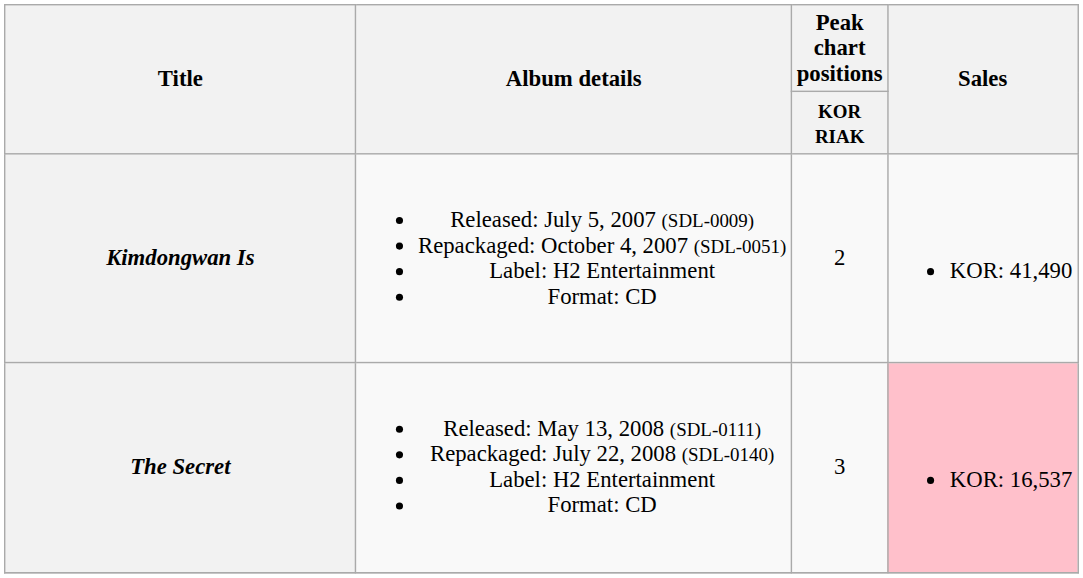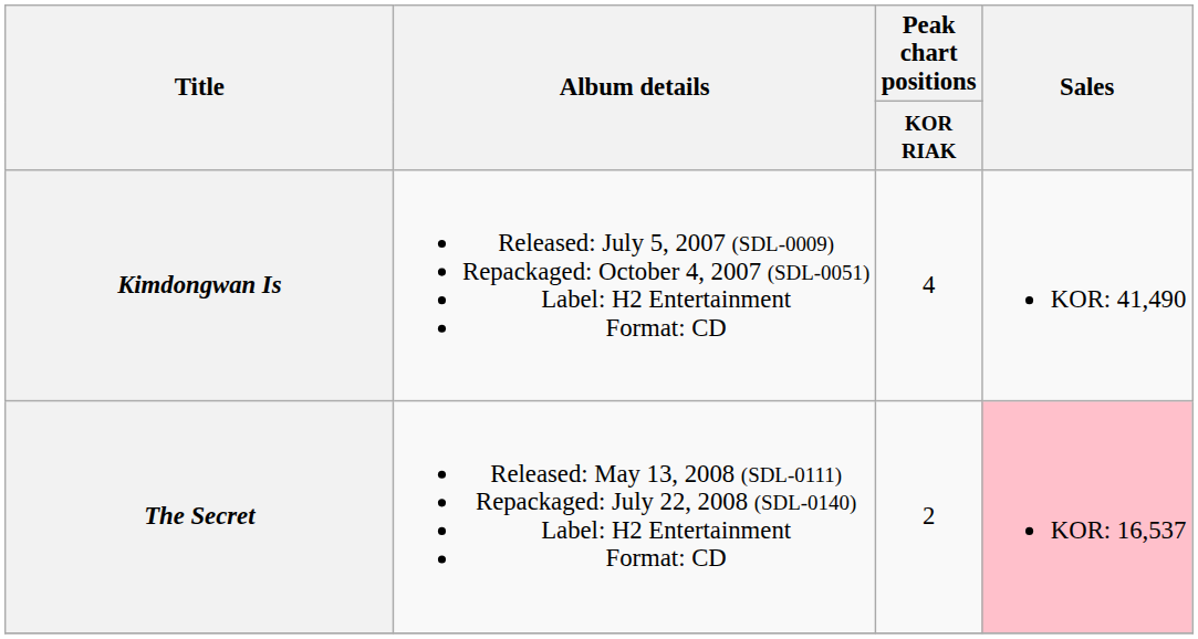 <table class="wikitable plainrowheaders" style="text-align:center;">
 <tr>
 <th rowspan="2" scope="col" style="width:15em;">Title</th>
 <th rowspan="2" scope="col">Album details</th>
 <th scope="col">Peak chart positions</th>
 <th rowspan="2" scope="col">Sales</th>
 </tr>
 <tr>
 <th style="width:3em;"><small>KOR<br>RIAK</small><br></th>
 </tr>
 <tr>
 <th scope="row"><em>Kimdongwan Is</em></th>
 <td><br><ul><li>Released: July 5, 2007 <small>(SDL-0009)</small></li><li>Repackaged: October 4, 2007 <small>(SDL-0051)</small></li><li>Label: H2 Entertainment</li><li>Format: CD</li></ul><br></td>
-<td>2</td>
+<td>4</td>
 <td><br><ul><li>KOR: 41,490</li></ul></td>
 </tr>
 <tr>
 <th scope="row"><em>The Secret</em></th>
 <td><br><ul><li>Released: May 13, 2008 <small>(SDL-0111)</small></li><li>Repackaged: July 22, 2008 <small>(SDL-0140)</small></li><li>Label:  H2 Entertainment</li><li>Format: CD</li></ul><br></td>
-<td>3</td>
+<td>2</td>
 <td style="background: pink;"><br><ul><li>KOR: 16,537</li></ul></td>
 </tr>
 <tr>
 </tr>
 </table>
